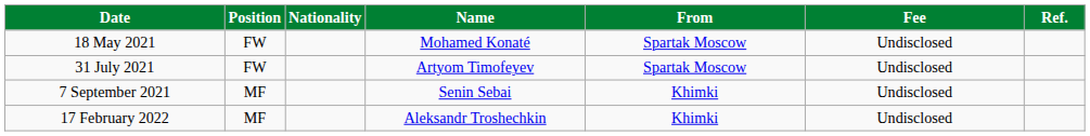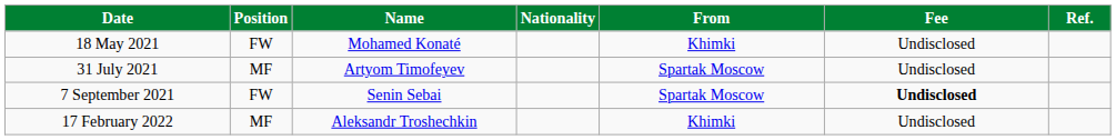 <table class="wikitable"  style="text-align:center; font-size:90%; ">
 <tr>
 <th style="background:#008033; color:white; width:200px;">Date</th>
 <th style="background:#008033; color:white; width:50px;">Position</th>
+<th style="background:#008033; color:white; width:200px;">Name</th>
 <th style="background:#008033; color:white; width:50px;">Nationality</th>
-<th style="background:#008033; color:white; width:200px;">Name</th>
 <th style="background:#008033; color:white; width:200px;">From</th>
 <th style="background:#008033; color:white; width:200px;">Fee</th>
 <th style="background:#008033; color:white; width:50px;">Ref.</th>
 </tr>
 <tr>
 <td>18 May 2021</td>
 <td>FW</td>
+<td><a href='#'>Mohamed Konaté</a></td>
 <td></td>
-<td><a href='#'>Mohamed Konaté</a></td>
-<td><a href='#'>Spartak Moscow</a></td>
+<td><a href='#'>Khimki</a></td>
 <td>Undisclosed</td>
 <td></td>
 </tr>
 <tr>
 <td>31 July 2021</td>
-<td>FW</td>
+<td>MF</td>
+<td><a href='#'>Artyom Timofeyev</a></td>
 <td></td>
-<td><a href='#'>Artyom Timofeyev</a></td>
 <td><a href='#'>Spartak Moscow</a></td>
 <td>Undisclosed</td>
 <td></td>
 </tr>
 <tr>
 <td>7 September 2021</td>
-<td>MF</td>
+<td>FW</td>
+<td><a href='#'>Senin Sebai</a></td>
 <td></td>
-<td><a href='#'>Senin Sebai</a></td>
-<td><a href='#'>Khimki</a></td>
-<td>Undisclosed</td>
+<td><a href='#'>Spartak Moscow</a></td>
+<td><strong>Undisclosed</strong></td>
 <td></td>
 </tr>
 <tr>
 <td>17 February 2022</td>
 <td>MF</td>
+<td><a href='#'>Aleksandr Troshechkin</a></td>
 <td></td>
-<td><a href='#'>Aleksandr Troshechkin</a></td>
 <td><a href='#'>Khimki</a></td>
 <td>Undisclosed</td>
 <td></td>
 </tr>
 </table>
